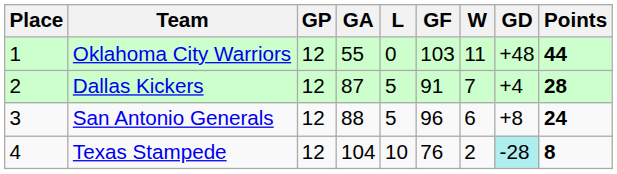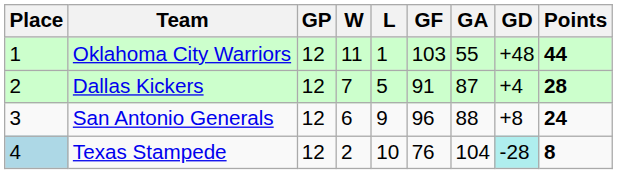 <table class="wikitable">
 <tr>
 <th>Place</th>
 <th style="width:170px;">Team</th>
 <th width="20">GP</th>
-<th width="20">GA</th>
+<th width="20">W</th>
 <th width="20">L</th>
 <th width="20">GF</th>
-<th width="20">W</th>
+<th width="20">GA</th>
 <th width="25">GD</th>
 <th>Points</th>
 </tr>
 <tr style="background:#cfc;">
 <td>1</td>
 <td><a href='#'>Oklahoma City Warriors</a></td>
 <td>12</td>
+<td>11</td>
+<td>1</td>
+<td>103</td>
 <td>55</td>
-<td>0</td>
-<td>103</td>
-<td>11</td>
 <td>+48</td>
 <td><strong>44</strong></td>
 </tr>
 <tr style="background:#cfc;">
 <td>2</td>
 <td><a href='#'>Dallas Kickers</a></td>
 <td>12</td>
-<td>87</td>
+<td>7</td>
 <td>5</td>
 <td>91</td>
-<td>7</td>
+<td>87</td>
 <td>+4</td>
 <td><strong>28</strong></td>
 </tr>
 <tr>
 <td>3</td>
 <td><a href='#'>San Antonio Generals</a></td>
 <td>12</td>
+<td>6</td>
+<td>9</td>
+<td>96</td>
 <td>88</td>
-<td>5</td>
-<td>96</td>
-<td>6</td>
 <td>+8</td>
 <td><strong>24</strong></td>
 </tr>
 <tr>
-<td>4</td>
+<td style="background: lightblue;">4</td>
 <td><a href='#'>Texas Stampede</a></td>
 <td>12</td>
-<td>104</td>
+<td>2</td>
 <td>10</td>
 <td>76</td>
-<td>2</td>
+<td>104</td>
 <td style="background: paleturquoise;">-28</td>
 <td><strong>8</strong></td>
 </tr>
 </table>
